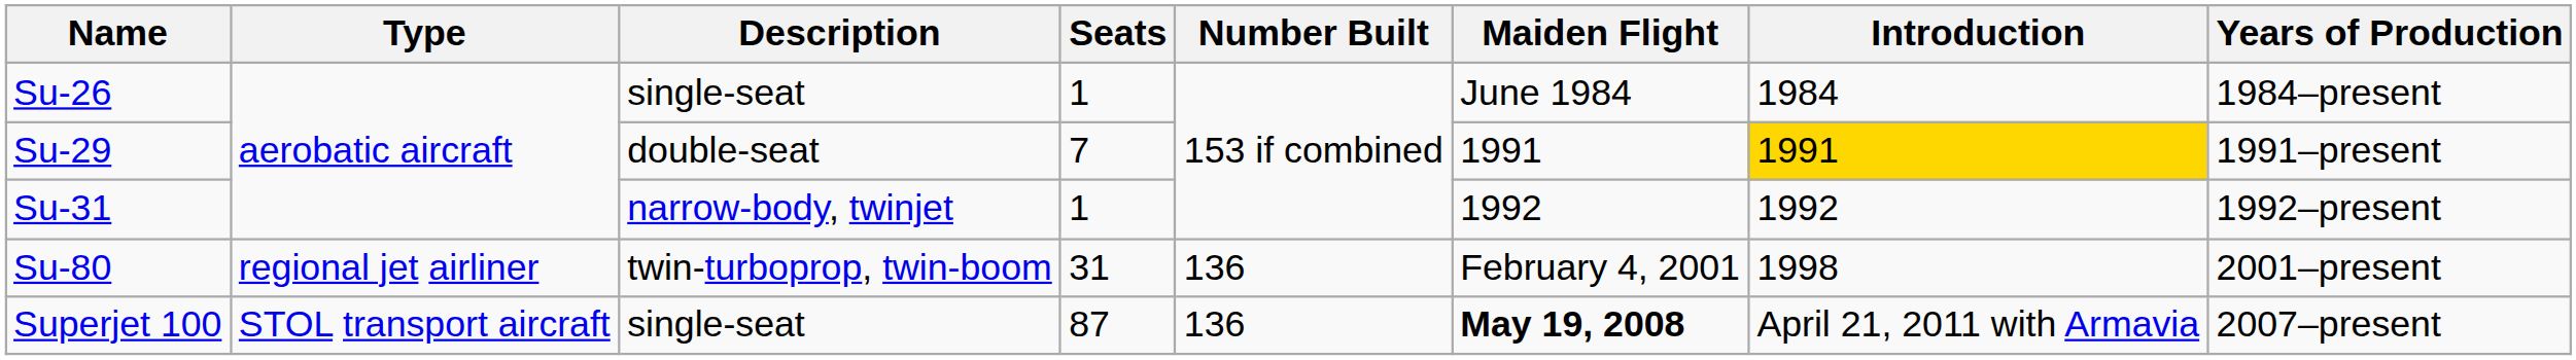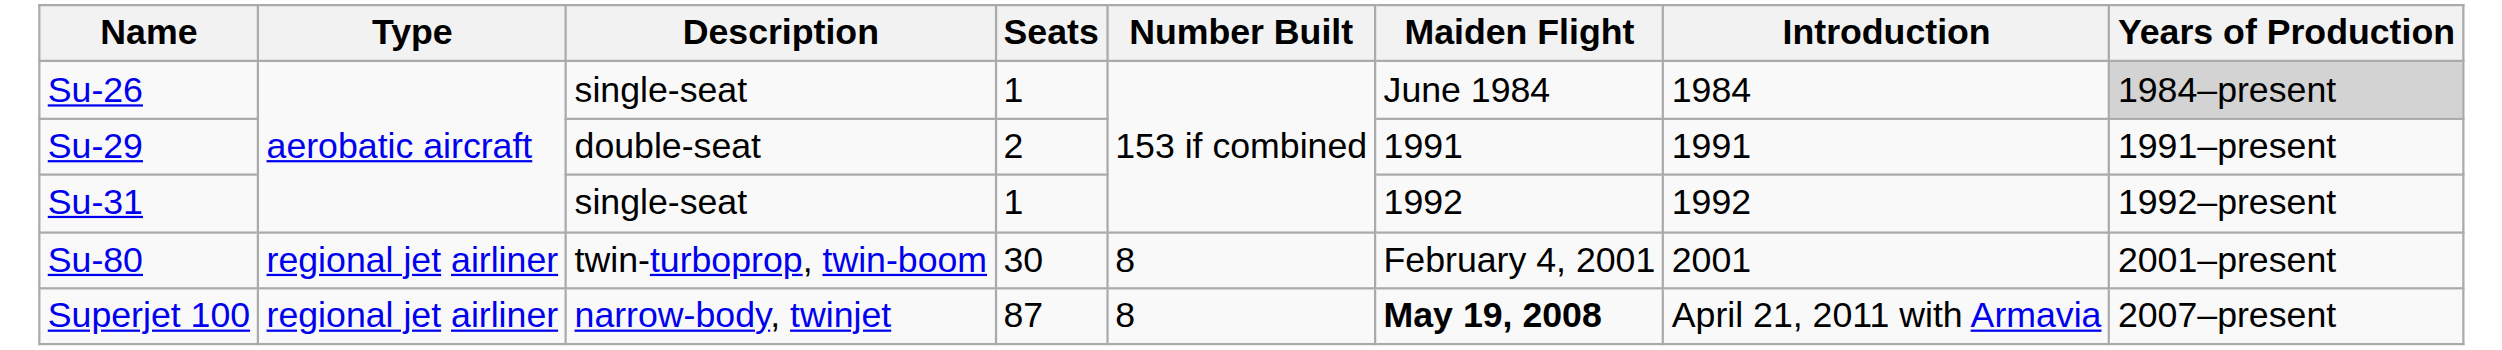 <table class="wikitable sortable" style="margin-left:auto; margin-right:auto">
 <tr>
 <th>Name</th>
 <th>Type</th>
 <th>Description</th>
 <th>Seats</th>
 <th>Number Built</th>
 <th>Maiden Flight</th>
 <th>Introduction</th>
 <th>Years of Production</th>
 </tr>
 <tr>
 <td><a href='#'>Su-26</a></td>
 <td rowspan="3"><a href='#'>aerobatic aircraft</a></td>
 <td>single-seat</td>
 <td>1</td>
 <td rowspan="3">153 if combined</td>
 <td>June 1984</td>
 <td>1984</td>
-<td>1984–present</td>
+<td style="background: lightgrey;">1984–present</td>
 </tr>
 <tr>
 <td><a href='#'>Su-29</a></td>
 <td>double-seat</td>
-<td>7</td>
+<td>2</td>
 <td>1991</td>
-<td style="background: gold;">1991</td>
+<td>1991</td>
 <td>1991–present</td>
 </tr>
 <tr>
 <td><a href='#'>Su-31</a></td>
-<td><a href='#'>narrow-body</a>, <a href='#'>twinjet</a></td>
+<td>single-seat</td>
 <td>1</td>
 <td>1992</td>
 <td>1992</td>
 <td>1992–present</td>
 </tr>
 <tr>
 <td><a href='#'>Su-80</a></td>
 <td><a href='#'>regional jet</a> <a href='#'>airliner</a></td>
 <td>twin-<a href='#'>turboprop</a>, <a href='#'>twin-boom</a></td>
-<td>31</td>
-<td>136</td>
+<td>30</td>
+<td>8</td>
 <td>February 4, 2001</td>
-<td>1998</td>
+<td>2001</td>
 <td>2001–present</td>
 </tr>
 <tr>
 <td><a href='#'>Superjet 100</a></td>
-<td><a href='#'>STOL</a> <a href='#'>transport aircraft</a></td>
-<td>single-seat</td>
+<td><a href='#'>regional jet</a> <a href='#'>airliner</a></td>
+<td><a href='#'>narrow-body</a>, <a href='#'>twinjet</a></td>
 <td>87</td>
-<td>136</td>
+<td>8</td>
 <td><strong>May 19, 2008</strong></td>
 <td>April 21, 2011 with <a href='#'>Armavia</a></td>
 <td>2007–present</td>
 </tr>
 </table>
